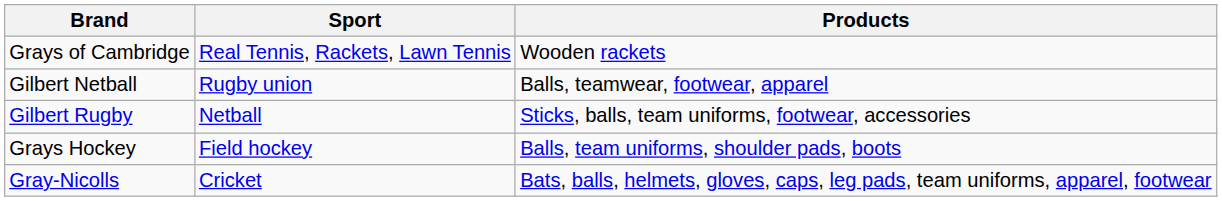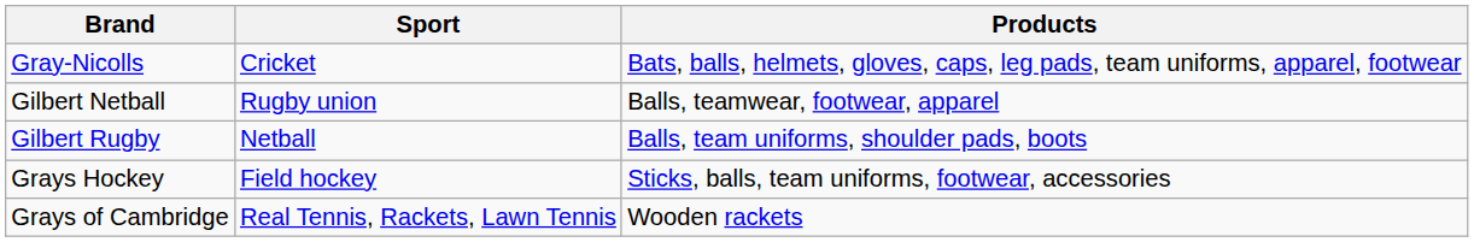 <table class= "wikitable sortable">
 <tr>
 <th>Brand</th>
 <th>Sport</th>
 <th>Products</th>
 </tr>
 <tr>
-<td>Grays of Cambridge</td>
-<td><a href='#'>Real Tennis</a>, <a href='#'>Rackets</a>, <a href='#'>Lawn Tennis</a></td>
-<td>Wooden <a href='#'>rackets</a></td>
+<td><a href='#'>Gray-Nicolls</a></td>
+<td><a href='#'>Cricket</a></td>
+<td><a href='#'>Bats</a>, <a href='#'>balls</a>, <a href='#'>helmets</a>, <a href='#'>gloves</a>, <a href='#'>caps</a>, <a href='#'>leg pads</a>, team uniforms, <a href='#'>apparel</a>, <a href='#'>footwear</a></td>
 </tr>
 <tr>
 <td>Gilbert Netball</td>
 <td><a href='#'>Rugby union</a></td>
 <td>Balls, teamwear, <a href='#'>footwear</a>, <a href='#'>apparel</a></td>
 </tr>
 <tr>
 <td><a href='#'>Gilbert Rugby</a></td>
 <td><a href='#'>Netball</a></td>
-<td><a href='#'>Sticks</a>, balls, team uniforms, <a href='#'>footwear</a>, accessories</td>
+<td><a href='#'>Balls</a>, <a href='#'>team uniforms</a>, <a href='#'>shoulder pads</a>, <a href='#'>boots</a></td>
 </tr>
 <tr>
 <td>Grays Hockey</td>
 <td><a href='#'>Field hockey</a></td>
-<td><a href='#'>Balls</a>, <a href='#'>team uniforms</a>, <a href='#'>shoulder pads</a>, <a href='#'>boots</a></td>
+<td><a href='#'>Sticks</a>, balls, team uniforms, <a href='#'>footwear</a>, accessories</td>
 </tr>
 <tr>
-<td><a href='#'>Gray-Nicolls</a></td>
-<td><a href='#'>Cricket</a></td>
-<td><a href='#'>Bats</a>, <a href='#'>balls</a>, <a href='#'>helmets</a>, <a href='#'>gloves</a>, <a href='#'>caps</a>, <a href='#'>leg pads</a>, team uniforms, <a href='#'>apparel</a>, <a href='#'>footwear</a></td>
+<td>Grays of Cambridge</td>
+<td><a href='#'>Real Tennis</a>, <a href='#'>Rackets</a>, <a href='#'>Lawn Tennis</a></td>
+<td>Wooden <a href='#'>rackets</a></td>
 </tr>
 </table>
